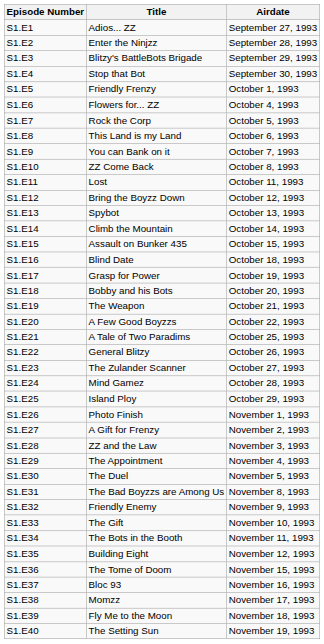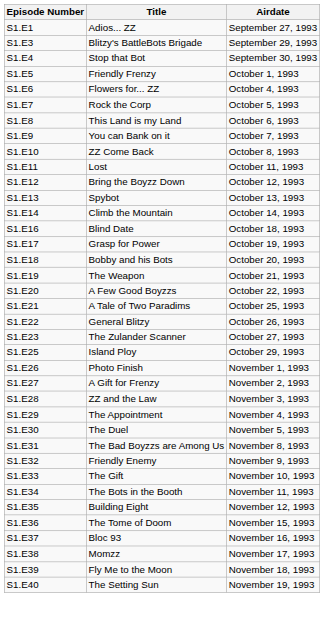 <table class="wikitable">
 <tr>
 <th>Episode Number</th>
 <th>Title</th>
 <th>Airdate</th>
 </tr>
 <tr>
 <td>S1.E1</td>
 <td>Adios...  ZZ</td>
 <td>September 27, 1993</td>
-</tr>
-<tr>
-<td>S1.E2</td>
-<td>Enter the Ninjzz</td>
-<td>September 28, 1993</td>
 </tr>
 <tr>
 <td>S1.E3</td>
 <td>Blitzy's BattleBots Brigade</td>
 <td>September 29, 1993</td>
 </tr>
 <tr>
 <td>S1.E4</td>
 <td>Stop that Bot</td>
 <td>September 30, 1993</td>
 </tr>
 <tr>
 <td>S1.E5</td>
 <td>Friendly Frenzy</td>
 <td>October 1, 1993</td>
 </tr>
 <tr>
 <td>S1.E6</td>
 <td>Flowers for... ZZ</td>
 <td>October 4, 1993</td>
 </tr>
 <tr>
 <td>S1.E7</td>
 <td>Rock the Corp</td>
 <td>October 5, 1993</td>
 </tr>
 <tr>
 <td>S1.E8</td>
 <td>This Land is my Land</td>
 <td>October 6, 1993</td>
 </tr>
 <tr>
 <td>S1.E9</td>
 <td>You can Bank on it</td>
 <td>October 7, 1993</td>
 </tr>
 <tr>
 <td>S1.E10</td>
 <td>ZZ Come Back</td>
 <td>October 8, 1993</td>
 </tr>
 <tr>
 <td>S1.E11</td>
 <td>Lost</td>
 <td>October 11, 1993</td>
 </tr>
 <tr>
 <td>S1.E12</td>
 <td>Bring the Boyzz Down</td>
 <td>October 12, 1993</td>
 </tr>
 <tr>
 <td>S1.E13</td>
 <td>Spybot</td>
 <td>October 13, 1993</td>
 </tr>
 <tr>
 <td>S1.E14</td>
 <td>Climb the Mountain</td>
 <td>October 14, 1993</td>
 </tr>
 <tr>
-<td>S1.E15</td>
-<td>Assault on Bunker 435</td>
-<td>October 15, 1993</td>
-</tr>
-<tr>
 <td>S1.E16</td>
 <td>Blind Date</td>
 <td>October 18, 1993</td>
 </tr>
 <tr>
 <td>S1.E17</td>
 <td>Grasp for Power</td>
 <td>October 19, 1993</td>
 </tr>
 <tr>
 <td>S1.E18</td>
 <td>Bobby and his Bots</td>
 <td>October 20, 1993</td>
 </tr>
 <tr>
 <td>S1.E19</td>
 <td>The Weapon</td>
 <td>October 21, 1993</td>
 </tr>
 <tr>
 <td>S1.E20</td>
 <td>A Few Good Boyzzs</td>
 <td>October 22, 1993</td>
 </tr>
 <tr>
 <td>S1.E21</td>
 <td>A Tale of Two Paradims</td>
 <td>October 25, 1993</td>
 </tr>
 <tr>
 <td>S1.E22</td>
 <td>General Blitzy</td>
 <td>October 26, 1993</td>
 </tr>
 <tr>
 <td>S1.E23</td>
 <td>The Zulander Scanner</td>
 <td>October 27, 1993</td>
-</tr>
-<tr>
-<td>S1.E24</td>
-<td>Mind Gamez</td>
-<td>October 28, 1993</td>
 </tr>
 <tr>
 <td>S1.E25</td>
 <td>Island Ploy</td>
 <td>October 29, 1993</td>
 </tr>
 <tr>
 <td>S1.E26</td>
 <td>Photo Finish</td>
 <td>November 1, 1993</td>
 </tr>
 <tr>
 <td>S1.E27</td>
 <td>A Gift for Frenzy</td>
 <td>November 2, 1993</td>
 </tr>
 <tr>
 <td>S1.E28</td>
 <td>ZZ and the Law</td>
 <td>November 3, 1993</td>
 </tr>
 <tr>
 <td>S1.E29</td>
 <td>The Appointment</td>
 <td>November 4, 1993</td>
 </tr>
 <tr>
 <td>S1.E30</td>
 <td>The Duel</td>
 <td>November 5, 1993</td>
 </tr>
 <tr>
 <td>S1.E31</td>
 <td>The Bad Boyzzs are Among Us</td>
 <td>November 8, 1993</td>
 </tr>
 <tr>
 <td>S1.E32</td>
 <td>Friendly Enemy</td>
 <td>November 9, 1993</td>
 </tr>
 <tr>
 <td>S1.E33</td>
 <td>The Gift</td>
 <td>November 10, 1993</td>
 </tr>
 <tr>
 <td>S1.E34</td>
 <td>The Bots in the Booth</td>
 <td>November 11, 1993</td>
 </tr>
 <tr>
 <td>S1.E35</td>
 <td>Building Eight</td>
 <td>November 12, 1993</td>
 </tr>
 <tr>
 <td>S1.E36</td>
 <td>The Tome of Doom</td>
 <td>November 15, 1993</td>
 </tr>
 <tr>
 <td>S1.E37</td>
 <td>Bloc 93</td>
 <td>November 16, 1993</td>
 </tr>
 <tr>
 <td>S1.E38</td>
 <td>Momzz</td>
 <td>November 17, 1993</td>
 </tr>
 <tr>
 <td>S1.E39</td>
 <td>Fly Me to the Moon</td>
 <td>November 18, 1993</td>
 </tr>
 <tr>
 <td>S1.E40</td>
 <td>The Setting Sun</td>
 <td>November 19, 1993</td>
 </tr>
 </table>
